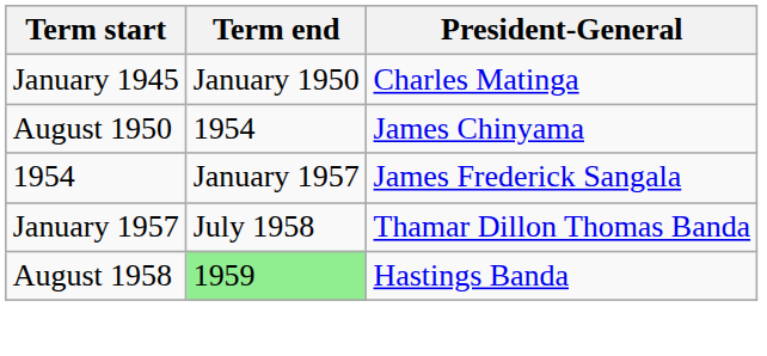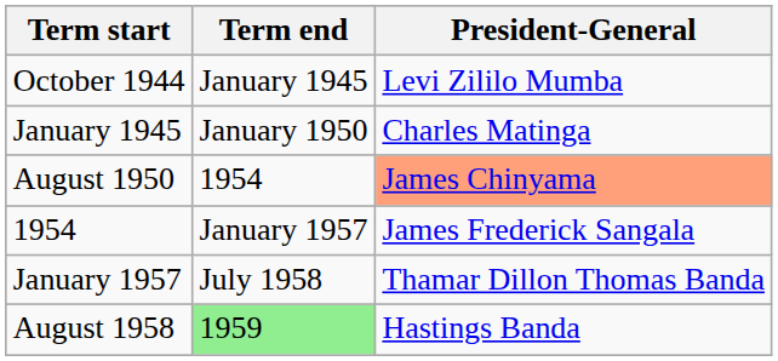 <table class=wikitable>
 <tr>
 <th>Term start</th>
 <th>Term end</th>
 <th>President-General</th>
+</tr>
+<tr>
+<td>October 1944</td>
+<td>January 1945</td>
+<td><a href='#'>Levi Zililo Mumba</a></td>
 </tr>
 <tr>
 <td>January 1945</td>
 <td>January 1950</td>
 <td><a href='#'>Charles Matinga</a></td>
 </tr>
 <tr>
 <td>August 1950</td>
 <td>1954</td>
-<td><a href='#'>James Chinyama</a></td>
+<td style="background: lightsalmon;"><a href='#'>James Chinyama</a></td>
 </tr>
 <tr>
 <td>1954</td>
 <td>January 1957</td>
 <td><a href='#'>James Frederick Sangala</a></td>
 </tr>
 <tr>
 <td>January 1957</td>
 <td>July 1958</td>
 <td><a href='#'>Thamar Dillon Thomas Banda</a></td>
 </tr>
 <tr>
 <td>August 1958</td>
 <td style="background: lightgreen;">1959</td>
 <td><a href='#'>Hastings Banda</a></td>
 </tr>
 </table>
